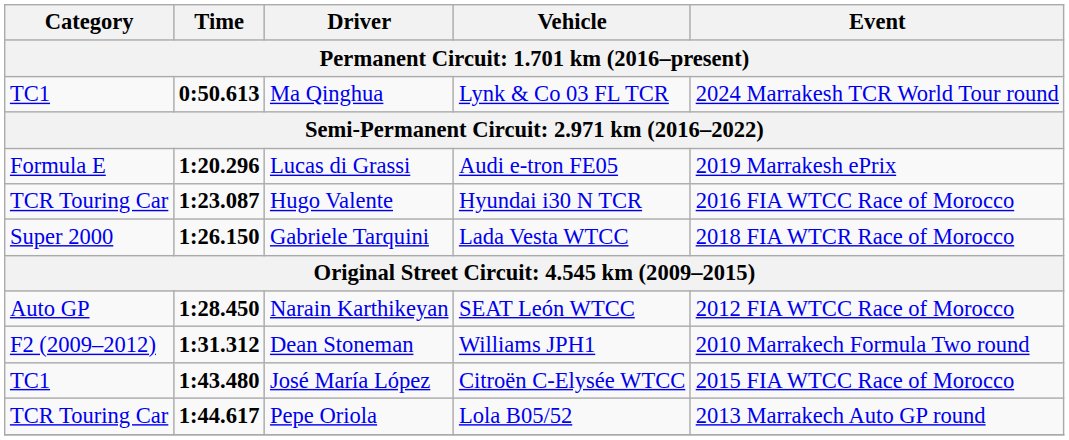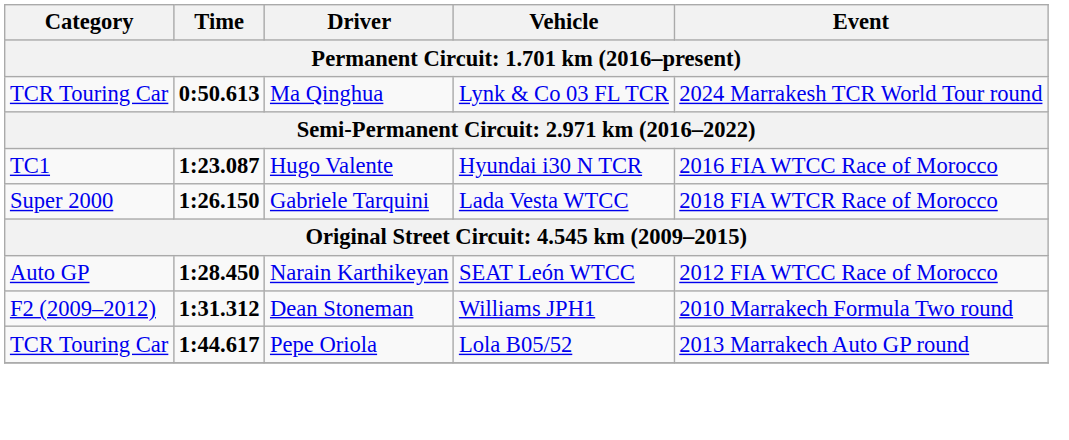 <table class="wikitable">
 <tr>
 <th>Category</th>
 <th>Time</th>
 <th>Driver</th>
 <th>Vehicle</th>
 <th>Event</th>
 </tr>
 <tr>
 <th colspan=5>Permanent Circuit: 1.701 km (2016–present)</th>
 </tr>
 <tr>
-<td><a href='#'>TC1</a></td>
+<td><a href='#'>TCR Touring Car</a></td>
 <td><strong>0:50.613</strong></td>
 <td><a href='#'>Ma Qinghua</a></td>
 <td><a href='#'>Lynk & Co 03 FL TCR</a></td>
 <td><a href='#'>2024 Marrakesh TCR World Tour round</a></td>
 </tr>
 <tr>
 <th colspan=5>Semi-Permanent Circuit: 2.971 km (2016–2022)</th>
 </tr>
 <tr>
-<td><a href='#'>Formula E</a></td>
-<td><strong>1:20.296</strong></td>
-<td><a href='#'>Lucas di Grassi</a></td>
-<td><a href='#'>Audi e-tron FE05</a></td>
-<td><a href='#'>2019 Marrakesh ePrix</a></td>
-</tr>
-<tr>
-<td><a href='#'>TCR Touring Car</a></td>
+<td><a href='#'>TC1</a></td>
 <td><strong>1:23.087</strong></td>
 <td><a href='#'>Hugo Valente</a></td>
 <td><a href='#'>Hyundai i30 N TCR</a></td>
 <td><a href='#'>2016 FIA WTCC Race of Morocco</a></td>
 </tr>
 <tr ->
 <td><a href='#'>Super 2000</a></td>
 <td><strong>1:26.150</strong></td>
 <td><a href='#'>Gabriele Tarquini</a></td>
 <td><a href='#'>Lada Vesta WTCC</a></td>
 <td><a href='#'>2018 FIA WTCR Race of Morocco</a></td>
 </tr>
 <tr>
 <th colspan=5>Original Street Circuit: 4.545 km (2009–2015)</th>
 </tr>
 <tr>
 <td><a href='#'>Auto GP</a></td>
 <td><strong>1:28.450</strong></td>
 <td><a href='#'>Narain Karthikeyan</a></td>
 <td><a href='#'>SEAT León WTCC</a></td>
 <td><a href='#'>2012 FIA WTCC Race of Morocco</a></td>
 </tr>
 <tr>
 <td><a href='#'>F2 (2009–2012)</a></td>
 <td><strong>1:31.312</strong></td>
 <td><a href='#'>Dean Stoneman</a></td>
 <td><a href='#'>Williams JPH1</a></td>
 <td><a href='#'>2010 Marrakech Formula Two round</a></td>
 </tr>
 <tr>
-<td><a href='#'>TC1</a></td>
-<td><strong>1:43.480</strong></td>
-<td><a href='#'>José María López</a></td>
-<td><a href='#'>Citroën C-Elysée WTCC</a></td>
-<td><a href='#'>2015 FIA WTCC Race of Morocco</a></td>
-</tr>
-<tr>
 <td><a href='#'>TCR Touring Car</a></td>
 <td><strong>1:44.617</strong></td>
 <td><a href='#'>Pepe Oriola</a></td>
 <td><a href='#'>Lola B05/52</a></td>
 <td><a href='#'>2013 Marrakech Auto GP round</a></td>
 </tr>
 <tr>
 </tr>
 </table>
